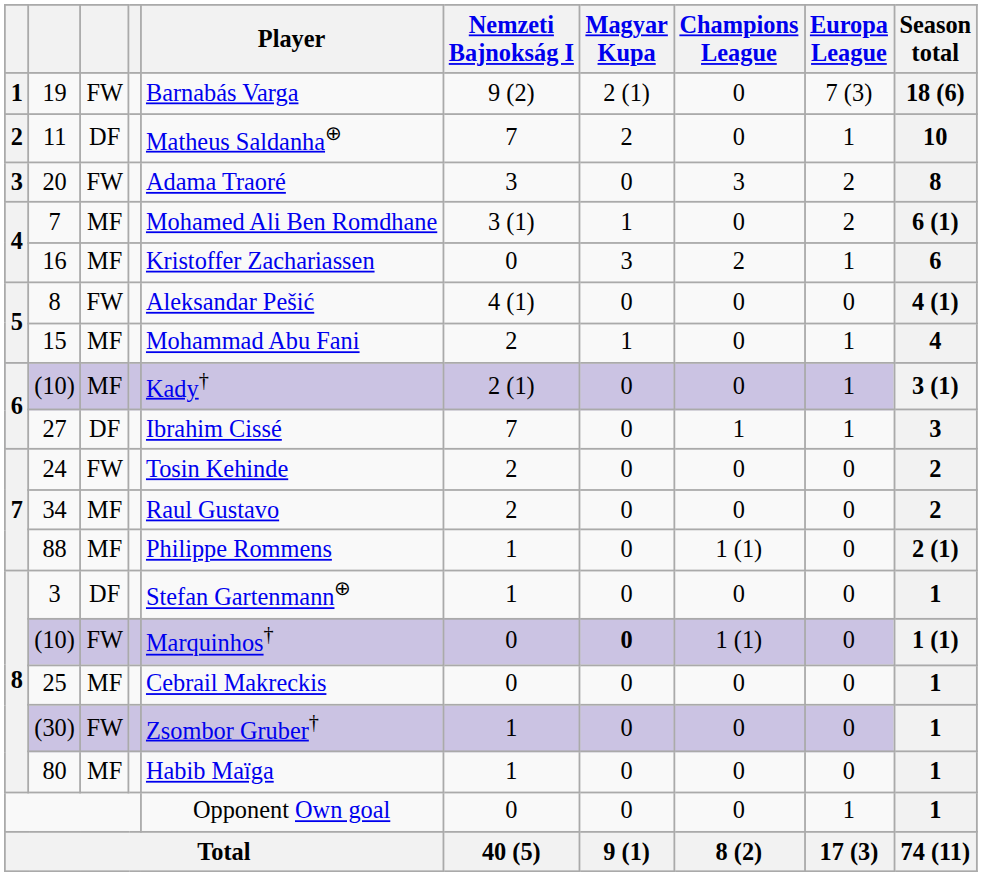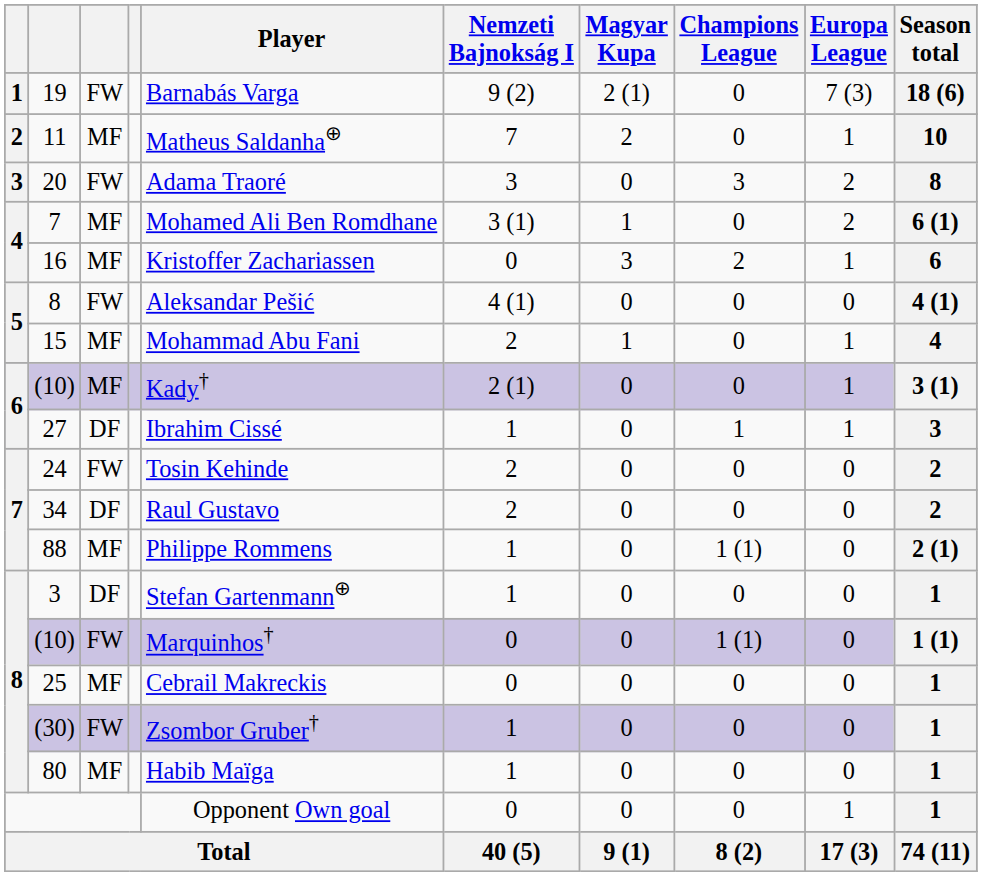 <table class="wikitable sortable sticky-header" style="text-align:center; font-size:85%;">
 <tr>
 <th></th>
 <th></th>
 <th></th>
 <th></th>
 <th>Player</th>
 <th><a href='#'>Nemzeti<br>Bajnokság I</a></th>
 <th><a href='#'>Magyar<br>Kupa</a></th>
 <th><a href='#'>Champions<br>League</a></th>
 <th><a href='#'>Europa<br>League</a></th>
 <th>Season<br>total</th>
 </tr>
 <tr>
 <th rowspan="1">1</th>
 <td>19</td>
 <td>FW</td>
 <td></td>
 <td style="text-align:left;" data-sort-value="VargaB"><a href='#'>Barnabás Varga</a></td>
 <td>9 (2)</td>
 <td>2 (1)</td>
 <td>0</td>
 <td>7 (3)</td>
 <th>18 (6)</th>
 </tr>
 <tr>
 <th rowspan="1">2</th>
 <td>11</td>
-<td>DF</td>
+<td>MF</td>
 <td></td>
 <td style="text-align:left;" data-sort-value="Saldanha"><a href='#'>Matheus Saldanha</a><sup>⊕</sup></td>
 <td>7</td>
 <td>2</td>
 <td>0</td>
 <td>1</td>
 <th>10</th>
 </tr>
 <tr>
 <th rowspan="1">3</th>
 <td>20</td>
 <td>FW</td>
 <td></td>
 <td style="text-align:left;" data-sort-value="Traore"><a href='#'>Adama Traoré</a></td>
 <td>3</td>
 <td>0</td>
 <td>3</td>
 <td>2</td>
 <th>8</th>
 </tr>
 <tr>
 <th rowspan="2">4</th>
 <td>7</td>
 <td>MF</td>
 <td></td>
 <td style="text-align:left;" data-sort-value="BenRomdhane"><a href='#'>Mohamed Ali Ben Romdhane</a></td>
 <td>3 (1)</td>
 <td>1</td>
 <td>0</td>
 <td>2</td>
 <th>6 (1)</th>
 </tr>
 <tr>
 <td>16</td>
 <td>MF</td>
 <td></td>
 <td style="text-align:left;" data-sort-value="Zachariassen"><a href='#'>Kristoffer Zachariassen</a></td>
 <td>0</td>
 <td>3</td>
 <td>2</td>
 <td>1</td>
 <th>6</th>
 </tr>
 <tr>
 <th rowspan="2">5</th>
 <td>8</td>
 <td>FW</td>
 <td></td>
 <td style="text-align:left;" data-sort-value="Pesic"><a href='#'>Aleksandar Pešić</a></td>
 <td>4 (1)</td>
 <td>0</td>
 <td>0</td>
 <td>0</td>
 <th>4 (1)</th>
 </tr>
 <tr>
 <td>15</td>
 <td>MF</td>
 <td></td>
 <td style="text-align:left;" data-sort-value="AbuFani"><a href='#'>Mohammad Abu Fani</a></td>
 <td>2</td>
 <td>1</td>
 <td>0</td>
 <td>1</td>
 <th>4</th>
 </tr>
 <tr bgcolor=#CBC3E3>
 <th rowspan="2">6</th>
 <td>(10)</td>
 <td>MF</td>
 <td></td>
 <td style="text-align:left;" data-sort-value="Kady"><a href='#'>Kady</a><sup>†</sup></td>
 <td>2 (1)</td>
 <td>0</td>
 <td>0</td>
 <td>1</td>
 <th>3 (1)</th>
 </tr>
 <tr>
 <td>27</td>
 <td>DF</td>
 <td></td>
 <td style="text-align:left;" data-sort-value="Cisse"><a href='#'>Ibrahim Cissé</a></td>
-<td>7</td>
+<td>1</td>
 <td>0</td>
 <td>1</td>
 <td>1</td>
 <th>3</th>
 </tr>
 <tr>
 <th rowspan="3">7</th>
 <td>24</td>
 <td>FW</td>
 <td></td>
 <td style="text-align:left;" data-sort-value="Kehinde"><a href='#'>Tosin Kehinde</a></td>
 <td>2</td>
 <td>0</td>
 <td>0</td>
 <td>0</td>
 <th>2</th>
 </tr>
 <tr>
 <td>34</td>
-<td>MF</td>
+<td>DF</td>
 <td></td>
 <td style="text-align:left;" data-sort-value="Gustavo"><a href='#'>Raul Gustavo</a></td>
 <td>2</td>
 <td>0</td>
 <td>0</td>
 <td>0</td>
 <th>2</th>
 </tr>
 <tr>
 <td>88</td>
 <td>MF</td>
 <td></td>
 <td style="text-align:left;" data-sort-value="Rommens"><a href='#'>Philippe Rommens</a></td>
 <td>1</td>
 <td>0</td>
 <td>1 (1)</td>
 <td>0</td>
 <th>2 (1)</th>
 </tr>
 <tr>
 <th rowspan="5">8</th>
 <td>3</td>
 <td>DF</td>
 <td></td>
 <td style="text-align:left;" data-sort-value="Gartenmann"><a href='#'>Stefan Gartenmann</a><sup>⊕</sup></td>
 <td>1</td>
 <td>0</td>
 <td>0</td>
 <td>0</td>
 <th>1</th>
 </tr>
 <tr bgcolor=#CBC3E3>
 <td>(10)</td>
 <td>FW</td>
 <td></td>
 <td style="text-align:left;" data-sort-value="Marquinhos"><a href='#'>Marquinhos</a><sup>†</sup></td>
 <td>0</td>
-<td><strong>0</strong></td>
+<td>0</td>
 <td>1 (1)</td>
 <td>0</td>
 <th>1 (1)</th>
 </tr>
 <tr>
 <td>25</td>
 <td>MF</td>
 <td></td>
 <td style="text-align:left;" data-sort-value="Makreckis"><a href='#'>Cebrail Makreckis</a></td>
 <td>0</td>
 <td>0</td>
 <td>0</td>
 <td>0</td>
 <th>1</th>
 </tr>
 <tr bgcolor=#CBC3E3>
 <td>(30)</td>
 <td>FW</td>
 <td></td>
 <td style="text-align:left;" data-sort-value="Gruber"><a href='#'>Zsombor Gruber</a><sup>†</sup></td>
 <td>1</td>
 <td>0</td>
 <td>0</td>
 <td>0</td>
 <th>1</th>
 </tr>
 <tr>
 <td>80</td>
 <td>MF</td>
 <td></td>
 <td style="text-align:left;" data-sort-value="Maiga"><a href='#'>Habib Maïga</a></td>
 <td>1</td>
 <td>0</td>
 <td>0</td>
 <td>0</td>
 <th>1</th>
 </tr>
 <tr>
 <td colspan="4"></td>
 <td>Opponent <a href='#'>Own goal</a></td>
 <td>0</td>
 <td>0</td>
 <td>0</td>
 <td>1</td>
 <th>1</th>
 </tr>
 <tr>
 <th colspan="5">Total</th>
 <th>40 (5)</th>
 <th>9 (1)</th>
 <th>8 (2)</th>
 <th>17 (3)</th>
 <th>74 (11)</th>
 </tr>
 </table>
